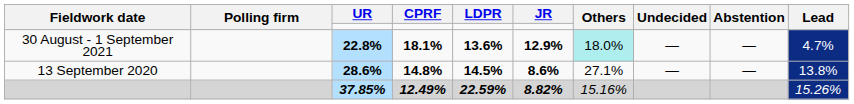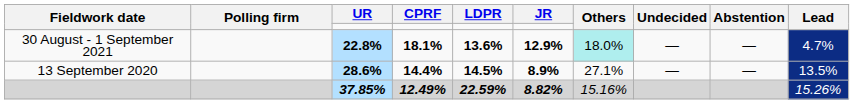 <table class=wikitable style="font-size:95%; line-height:14px; text-align:center">
 <tr>
 <th style=width:200px; rowspan=2>Fieldwork date</th>
 <th style=width:150px; rowspan=2>Polling firm</th>
 <th style="width:60px;"><a href='#'>UR</a></th>
 <th style="width:60px;"><a href='#'>CPRF</a></th>
 <th style="width:60px;"><a href='#'>LDPR</a></th>
 <th style="width:60px;"><a href='#'>JR</a></th>
 <th style="width:60px;" rowspan=2>Others</th>
 <th style="width:60px;" rowspan=2>Undecided</th>
 <th style="width:60px;" rowspan=2>Abstention</th>
 <th style="width:60px;" rowspan="2">Lead</th>
 </tr>
 <tr>
 <td bgcolor=></td>
 <td bgcolor=></td>
 <td bgcolor=></td>
 <td bgcolor=></td>
 </tr>
 <tr>
 <td>30 August - 1 September 2021</td>
 <td> </td>
 <td style="background:#B3E0FF"><strong>22.8%</strong></td>
 <td><strong>18.1%</strong></td>
 <td><strong>13.6%</strong></td>
 <td><strong>12.9%</strong></td>
 <td style="background: paleturquoise;">18.0%</td>
 <td>—</td>
 <td>—</td>
 <td style="background:#0C2C84; color:white;">4.7%</td>
 </tr>
 <tr>
 <td>13 September 2020</td>
 <td></td>
 <td style="background:#B3E0FF"><strong>28.6%</strong></td>
-<td><strong>14.8%</strong></td>
+<td><strong>14.4%</strong></td>
 <td><strong>14.5%</strong></td>
-<td><strong>8.6%</strong></td>
+<td><strong>8.9%</strong></td>
 <td>27.1%</td>
 <td>—</td>
 <td>—</td>
-<td style="background:#0C2C84; color:white;">13.8%</td>
+<td style="background:#0C2C84; color:white;">13.5%</td>
 </tr>
 <tr>
 <td style="background:#D5D5D5"></td>
 <td style="background:#D5D5D5"></td>
 <td style="background:#B3E0FF"><strong><em>37.85%</em></strong></td>
 <td style="background:#D5D5D5"><strong><em>12.49%</em></strong></td>
 <td style="background:#D5D5D5"><strong><em>22.59%</em></strong></td>
 <td style="background:#D5D5D5"><strong><em>8.82%</em></strong></td>
 <td style="background:#D5D5D5"><em>15.16%</em></td>
 <td style="background:#D5D5D5"></td>
 <td style="background:#D5D5D5"></td>
 <td style="background:#0C2C84; color:white;"><em>15.26%</em></td>
 </tr>
 </table>
